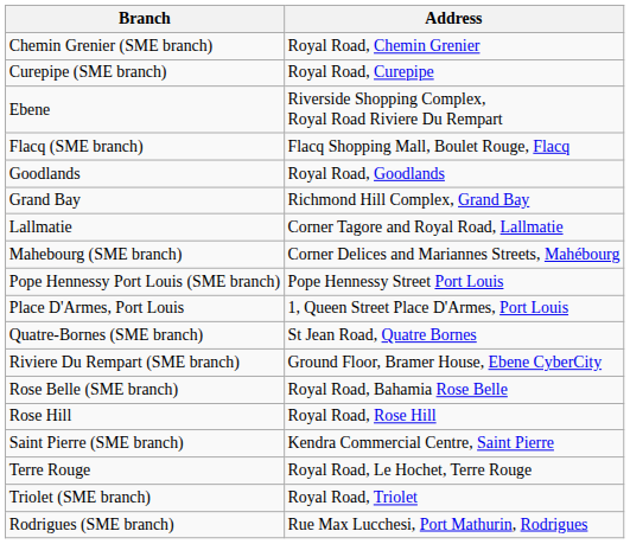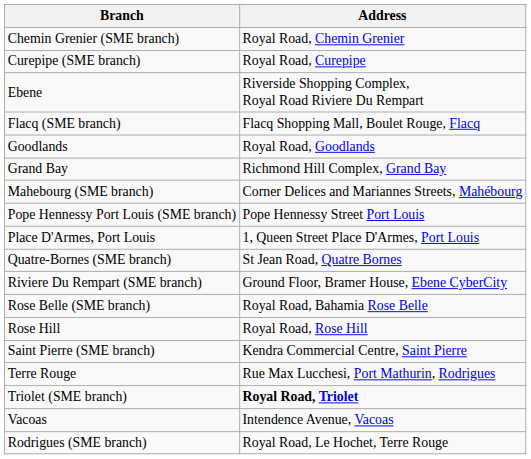 <table class="wikitable" style="font-size:90%;">
 <tr>
 <th>Branch</th>
 <th>Address</th>
 </tr>
 <tr>
 <td>Chemin Grenier (SME branch)</td>
 <td>Royal Road, <a href='#'>Chemin Grenier</a></td>
 </tr>
 <tr>
 <td>Curepipe (SME branch)</td>
 <td>Royal Road, <a href='#'>Curepipe</a></td>
 </tr>
 <tr>
 <td>Ebene</td>
 <td>Riverside Shopping Complex,<br>Royal Road Riviere Du Rempart</td>
 </tr>
 <tr>
 <td>Flacq (SME branch)</td>
 <td>Flacq Shopping Mall, Boulet Rouge, <a href='#'>Flacq</a></td>
 </tr>
 <tr>
 <td>Goodlands</td>
 <td>Royal Road, <a href='#'>Goodlands</a></td>
 </tr>
 <tr>
 <td>Grand Bay</td>
 <td>Richmond Hill Complex, <a href='#'>Grand Bay</a></td>
-</tr>
-<tr>
-<td>Lallmatie</td>
-<td>Corner Tagore and Royal Road, <a href='#'>Lallmatie</a></td>
 </tr>
 <tr>
 <td>Mahebourg (SME branch)</td>
 <td>Corner Delices and Mariannes Streets, <a href='#'>Mahébourg</a></td>
 </tr>
 <tr>
 <td>Pope Hennessy Port Louis (SME branch)</td>
 <td>Pope Hennessy Street <a href='#'>Port Louis</a></td>
 </tr>
 <tr>
 <td>Place D'Armes, Port Louis</td>
 <td>1, Queen Street Place D'Armes, <a href='#'>Port Louis</a></td>
 </tr>
 <tr>
 <td>Quatre-Bornes (SME branch)</td>
 <td>St Jean Road, <a href='#'>Quatre Bornes</a></td>
 </tr>
 <tr>
 <td>Riviere Du Rempart (SME branch)</td>
 <td>Ground Floor, Bramer House, <a href='#'>Ebene CyberCity</a></td>
 </tr>
 <tr>
 <td>Rose Belle (SME branch)</td>
 <td>Royal Road, Bahamia <a href='#'>Rose Belle</a></td>
 </tr>
 <tr>
 <td>Rose Hill</td>
 <td>Royal Road, <a href='#'>Rose Hill</a></td>
 </tr>
 <tr>
 <td>Saint Pierre (SME branch)</td>
 <td>Kendra Commercial Centre, <a href='#'>Saint Pierre</a></td>
 </tr>
 <tr>
 <td>Terre Rouge</td>
-<td>Royal Road, Le Hochet, Terre Rouge</td>
+<td>Rue Max Lucchesi, <a href='#'>Port Mathurin</a>, <a href='#'>Rodrigues</a></td>
 </tr>
 <tr>
 <td>Triolet (SME branch)</td>
-<td>Royal Road, <a href='#'>Triolet</a></td>
+<td><strong>Royal Road, <a href='#'>Triolet</a></strong></td>
+</tr>
+<tr>
+<td>Vacoas</td>
+<td>Intendence Avenue, <a href='#'>Vacoas</a></td>
 </tr>
 <tr>
 <td>Rodrigues (SME branch)</td>
-<td>Rue Max Lucchesi, <a href='#'>Port Mathurin</a>, <a href='#'>Rodrigues</a></td>
+<td>Royal Road, Le Hochet, Terre Rouge</td>
 </tr>
 </table>
